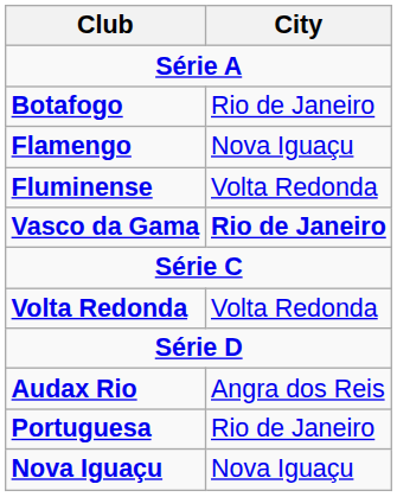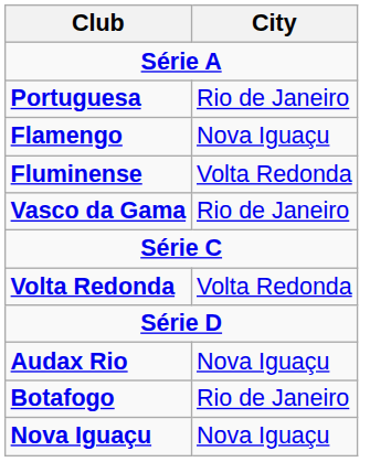 <table class="wikitable">
 <tr>
 <th>Club</th>
 <th>City</th>
 </tr>
 <tr>
 <td align="center" colspan="2"><strong><a href='#'>Série A</a></strong></td>
 </tr>
 <tr>
-<td><a href='#'><strong>Botafogo</strong></a></td>
+<td><a href='#'><strong>Portuguesa</strong></a></td>
 <td><a href='#'>Rio de Janeiro</a></td>
 </tr>
 <tr>
 <td><a href='#'><strong>Flamengo</strong></a></td>
 <td><a href='#'>Nova Iguaçu</a></td>
 </tr>
 <tr>
 <td><a href='#'><strong>Fluminense</strong></a></td>
 <td><a href='#'>Volta Redonda</a></td>
 </tr>
 <tr>
 <td><a href='#'><strong>Vasco da Gama</strong></a></td>
-<td><strong><a href='#'>Rio de Janeiro</a></strong></td>
+<td><a href='#'>Rio de Janeiro</a></td>
 </tr>
 <tr>
 <td align="center" colspan="2"><strong><a href='#'>Série C</a></strong></td>
 </tr>
 <tr>
 <td><a href='#'><strong>Volta Redonda</strong></a></td>
 <td><a href='#'>Volta Redonda</a></td>
 </tr>
 <tr>
 <td align="center" colspan="2"><strong><a href='#'>Série D</a></strong></td>
 </tr>
 <tr>
 <td><strong><a href='#'>Audax Rio</a></strong></td>
-<td><a href='#'>Angra dos Reis</a></td>
+<td><a href='#'>Nova Iguaçu</a></td>
 </tr>
 <tr>
-<td><a href='#'><strong>Portuguesa</strong></a></td>
+<td><a href='#'><strong>Botafogo</strong></a></td>
 <td><a href='#'>Rio de Janeiro</a></td>
 </tr>
 <tr>
 <td><a href='#'><strong>Nova Iguaçu</strong></a></td>
 <td><a href='#'>Nova Iguaçu</a></td>
 </tr>
 </table>
